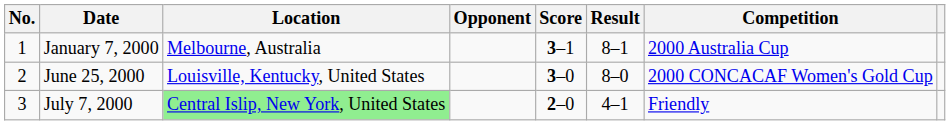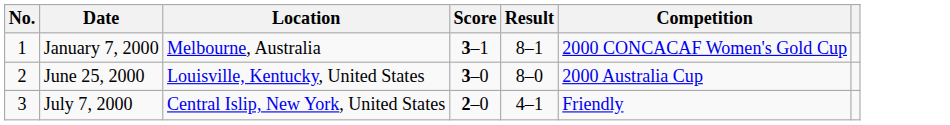 <table class="wikitable plainrowheaders">
 <tr>
 <th>No.</th>
 <th>Date</th>
 <th>Location</th>
-<th>Opponent</th>
 <th>Score</th>
 <th>Result</th>
 <th>Competition</th>
 <th></th>
 </tr>
 <tr>
 <td align="center">1</td>
 <td>January 7, 2000</td>
 <td><a href='#'>Melbourne</a>, Australia</td>
-<td></td>
 <td align="center"><strong>3</strong>–1</td>
 <td align="center">8–1</td>
-<td><a href='#'>2000 Australia Cup</a></td>
+<td><a href='#'>2000 CONCACAF Women's Gold Cup</a></td>
 <td></td>
 </tr>
 <tr>
 <td align="center">2</td>
 <td>June 25, 2000</td>
 <td><a href='#'>Louisville, Kentucky</a>, United States</td>
-<td></td>
 <td align="center"><strong>3</strong>–0</td>
 <td align="center">8–0</td>
-<td><a href='#'>2000 CONCACAF Women's Gold Cup</a></td>
+<td><a href='#'>2000 Australia Cup</a></td>
 <td></td>
 </tr>
 <tr>
 <td align="center">3</td>
 <td>July 7, 2000</td>
-<td style="background: lightgreen;"><a href='#'>Central Islip, New York</a>, United States</td>
-<td></td>
+<td><a href='#'>Central Islip, New York</a>, United States</td>
 <td align="center"><strong>2</strong>–0</td>
 <td align="center">4–1</td>
 <td><a href='#'>Friendly</a></td>
 <td></td>
 </tr>
 </table>
